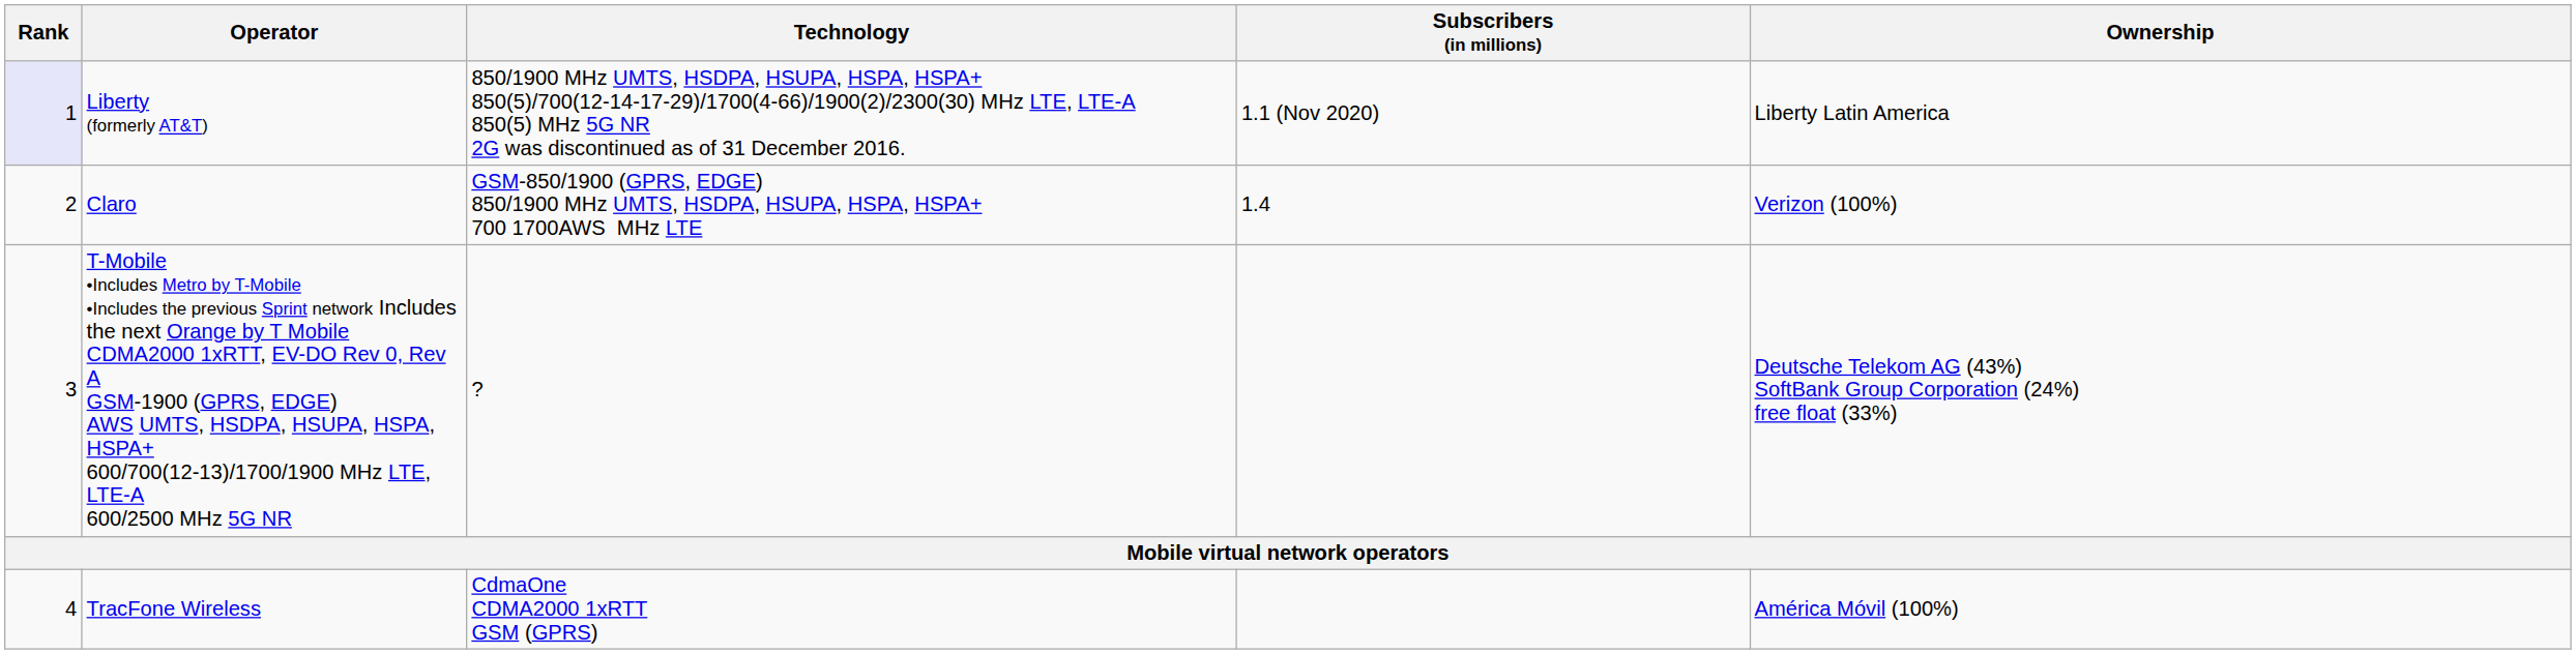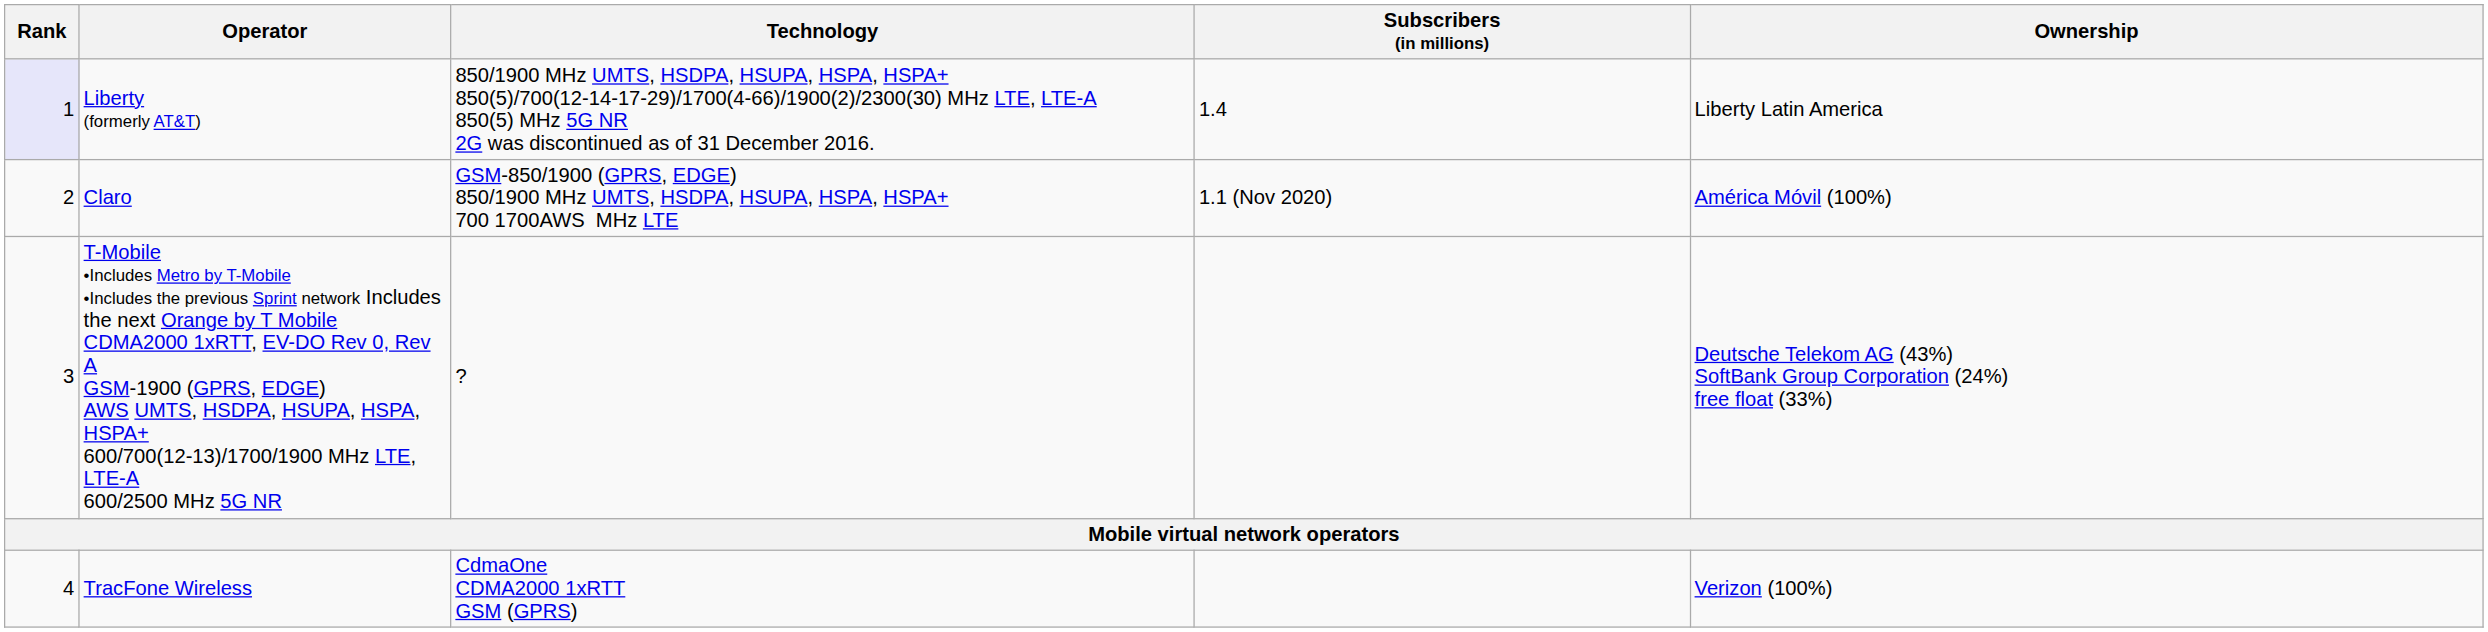 <table class="wikitable">
 <tr>
 <th style="width:3%;">Rank</th>
 <th style="width:15%;">Operator</th>
 <th style="width:30%;">Technology</th>
 <th style="width:20%;">Subscribers<br><small>(in millions)</small></th>
 <th style="width:32%;">Ownership</th>
 </tr>
 <tr>
 <td align=right style="background: lavender;">1</td>
 <td><a href='#'>Liberty</a><br><small>(formerly <a href='#'>AT&T</a>)</small></td>
 <td>850/1900 MHz <a href='#'>UMTS</a>, <a href='#'>HSDPA</a>, <a href='#'>HSUPA</a>, <a href='#'>HSPA</a>, <a href='#'>HSPA+</a><br>850(5)/700(12-14-17-29)/1700(4-66)/1900(2)/2300(30) MHz <a href='#'>LTE</a>, <a href='#'>LTE-A</a><br>850(5) MHz <a href='#'>5G NR</a><br><a href='#'>2G</a> was discontinued as of 31 December 2016.</td>
-<td>1.1 (Nov 2020)</td>
+<td>1.4</td>
 <td>Liberty Latin America</td>
 </tr>
 <tr>
 <td align=right>2</td>
 <td><a href='#'>Claro</a></td>
 <td><a href='#'>GSM</a>-850/1900 (<a href='#'>GPRS</a>, <a href='#'>EDGE</a>) <br>850/1900 MHz <a href='#'>UMTS</a>, <a href='#'>HSDPA</a>, <a href='#'>HSUPA</a>, <a href='#'>HSPA</a>, <a href='#'>HSPA+</a><br>700 1700AWS  MHz <a href='#'>LTE</a></td>
-<td>1.4</td>
-<td><a href='#'>Verizon</a> (100%)</td>
+<td>1.1 (Nov 2020)</td>
+<td><a href='#'>América Móvil</a> (100%)</td>
 </tr>
 <tr>
 <td align=right>3</td>
 <td><a href='#'>T-Mobile</a><br><small>•Includes <a href='#'>Metro by T-Mobile</a></small><br><small>•Includes the previous <a href='#'>Sprint</a> network</small> Includes the next <a href='#'>Orange by T Mobile</a>  <a href='#'>CDMA2000 1xRTT</a>, <a href='#'>EV-DO Rev 0, Rev A</a> <br><a href='#'>GSM</a>-1900 (<a href='#'>GPRS</a>, <a href='#'>EDGE</a>)<br><a href='#'>AWS</a> <a href='#'>UMTS</a>, <a href='#'>HSDPA</a>, <a href='#'>HSUPA</a>, <a href='#'>HSPA</a>, <a href='#'>HSPA+</a><br>600/700(12-13)/1700/1900 MHz <a href='#'>LTE</a>, <a href='#'>LTE-A</a><br>600/2500 MHz <a href='#'>5G NR</a></td>
 <td>?</td>
 <td></td>
 <td><a href='#'>Deutsche Telekom AG</a> (43%)<br><a href='#'>SoftBank Group Corporation</a> (24%)<br><a href='#'>free float</a> (33%)</td>
 </tr>
 <tr>
 <th colspan="5" style="text-align:center;">Mobile virtual network operators</th>
 </tr>
 <tr>
 <td align=right>4</td>
 <td><a href='#'>TracFone Wireless</a></td>
 <td><a href='#'>CdmaOne</a><br><a href='#'>CDMA2000 1xRTT</a><br><a href='#'>GSM</a> (<a href='#'>GPRS</a>)</td>
 <td></td>
-<td><a href='#'>América Móvil</a> (100%)</td>
+<td><a href='#'>Verizon</a> (100%)</td>
 </tr>
 </table>
